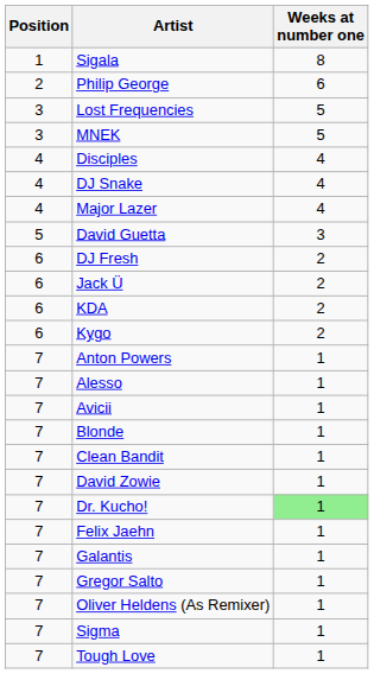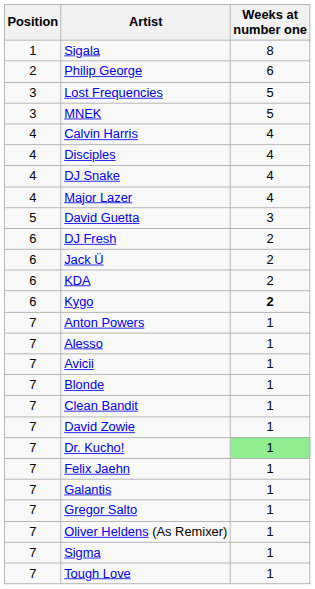 <table class="wikitable sortable plainrowheaders" style="font-size:97%;">
 <tr>
 <th scope=col>Position</th>
 <th scope=col>Artist</th>
 <th scope=col>Weeks at<br>number one</th>
 </tr>
 <tr>
 <td align=center>1</td>
 <td><a href='#'>Sigala</a></td>
 <td align=center>8</td>
 </tr>
 <tr>
 <td align=center>2</td>
 <td><a href='#'>Philip George</a></td>
 <td align=center>6</td>
 </tr>
 <tr>
 <td align=center>3</td>
 <td><a href='#'>Lost Frequencies</a></td>
 <td align=center>5</td>
 </tr>
 <tr>
 <td align=center>3</td>
 <td><a href='#'>MNEK</a></td>
 <td align=center>5</td>
+</tr>
+<tr>
+<td align=center>4</td>
+<td><a href='#'>Calvin Harris</a></td>
+<td align=center>4</td>
 </tr>
 <tr>
 <td align=center>4</td>
 <td><a href='#'>Disciples</a></td>
 <td align=center>4</td>
 </tr>
 <tr>
 <td align=center>4</td>
 <td><a href='#'>DJ Snake</a></td>
 <td align=center>4</td>
 </tr>
 <tr>
 <td align=center>4</td>
 <td><a href='#'>Major Lazer</a></td>
 <td align=center>4</td>
 </tr>
 <tr>
 <td align=center>5</td>
 <td><a href='#'>David Guetta</a></td>
 <td align=center>3</td>
 </tr>
 <tr>
 <td align=center>6</td>
 <td><a href='#'>DJ Fresh</a></td>
 <td align=center>2</td>
 </tr>
 <tr>
 <td align=center>6</td>
 <td><a href='#'>Jack Ü</a></td>
 <td align=center>2</td>
 </tr>
 <tr>
 <td align=center>6</td>
 <td><a href='#'>KDA</a></td>
 <td align=center>2</td>
 </tr>
 <tr>
 <td align=center>6</td>
 <td><a href='#'>Kygo</a></td>
-<td align=center>2</td>
+<td align=center><strong>2</strong></td>
 </tr>
 <tr>
 <td align=center>7</td>
 <td><a href='#'>Anton Powers</a></td>
 <td align=center>1</td>
 </tr>
 <tr>
 <td align=center>7</td>
 <td><a href='#'>Alesso</a></td>
 <td align=center>1</td>
 </tr>
 <tr>
 <td align=center>7</td>
 <td><a href='#'>Avicii</a></td>
 <td align=center>1</td>
 </tr>
 <tr>
 <td align=center>7</td>
 <td><a href='#'>Blonde</a></td>
 <td align=center>1</td>
 </tr>
 <tr>
 <td align=center>7</td>
 <td><a href='#'>Clean Bandit</a></td>
 <td align=center>1</td>
 </tr>
 <tr>
 <td align=center>7</td>
 <td><a href='#'>David Zowie</a></td>
 <td align=center>1</td>
 </tr>
 <tr>
 <td align=center>7</td>
 <td><a href='#'>Dr. Kucho!</a></td>
 <td align=center style="background: lightgreen;">1</td>
 </tr>
 <tr>
 <td align=center>7</td>
 <td><a href='#'>Felix Jaehn</a></td>
 <td align=center>1</td>
 </tr>
 <tr>
 <td align=center>7</td>
 <td><a href='#'>Galantis</a></td>
 <td align=center>1</td>
 </tr>
 <tr>
 <td align=center>7</td>
 <td><a href='#'>Gregor Salto</a></td>
 <td align=center>1</td>
 </tr>
 <tr>
 <td align=center>7</td>
 <td><a href='#'>Oliver Heldens</a> (As Remixer)</td>
 <td align=center>1</td>
 </tr>
 <tr>
 <td align=center>7</td>
 <td><a href='#'>Sigma</a></td>
 <td align=center>1</td>
 </tr>
 <tr>
 <td align=center>7</td>
 <td><a href='#'>Tough Love</a></td>
 <td align=center>1</td>
 </tr>
 </table>
